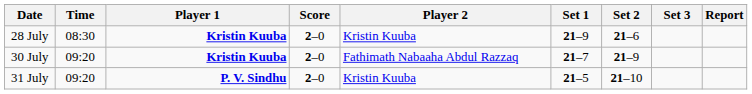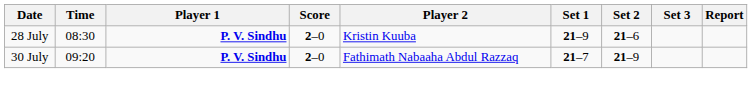 <table class="wikitable" style="font-size:90%; text-align:center">
 <tr>
 <th width="50">Date</th>
 <th width="50">Time</th>
 <th width="200">Player 1</th>
 <th width="50">Score</th>
 <th width="230">Player 2</th>
 <th width="50">Set 1</th>
 <th width="50">Set 2</th>
 <th width="50">Set 3</th>
 <th>Report</th>
 </tr>
 <tr>
 <td>28 July</td>
 <td>08:30</td>
-<td align="right"><strong><a href='#'>Kristin Kuuba</a> </strong></td>
+<td align="right"><strong><a href='#'>P. V. Sindhu</a> </strong></td>
 <td><strong>2</strong>–0</td>
 <td align="left"> <a href='#'>Kristin Kuuba</a></td>
 <td><strong>21</strong>–9</td>
 <td><strong>21</strong>–6</td>
 <td></td>
 <td></td>
 </tr>
 <tr>
 <td>30 July</td>
 <td>09:20</td>
-<td align="right"><strong><a href='#'>Kristin Kuuba</a> </strong></td>
+<td align="right"><strong><a href='#'>P. V. Sindhu</a> </strong></td>
 <td><strong>2</strong>–0</td>
 <td align="left"> <a href='#'>Fathimath Nabaaha Abdul Razzaq</a></td>
 <td><strong>21</strong>–7</td>
 <td><strong>21</strong>–9</td>
 <td></td>
 <td></td>
 </tr>
-<tr>
-<td>31 July</td>
-<td>09:20</td>
-<td align="right"><strong><a href='#'>P. V. Sindhu</a> </strong></td>
-<td><strong>2</strong>–0</td>
-<td align="left"> <a href='#'>Kristin Kuuba</a></td>
-<td><strong>21</strong>–5</td>
-<td><strong>21</strong>–10</td>
-<td></td>
-<td></td>
-</tr>
 </table>
